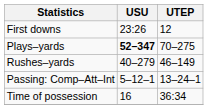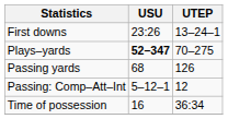 <table class="wikitable">
 <tr>
 <th>Statistics</th>
 <th>USU</th>
 <th>UTEP</th>
 </tr>
 <tr>
 <td>First downs</td>
 <td>23:26</td>
-<td>12</td>
+<td>13–24–1</td>
 </tr>
 <tr>
 <td>Plays–yards</td>
 <td><strong>52–347</strong></td>
 <td>70–275</td>
 </tr>
 <tr>
-<td>Rushes–yards</td>
-<td>40–279</td>
-<td>46–149</td>
+<td>Passing yards</td>
+<td>68</td>
+<td>126</td>
 </tr>
 <tr>
 <td>Passing: Comp–Att–Int</td>
 <td>5–12–1</td>
-<td>13–24–1</td>
+<td>12</td>
 </tr>
 <tr>
 <td>Time of possession</td>
 <td>16</td>
 <td>36:34</td>
 </tr>
 <tr>
 </tr>
 </table>
